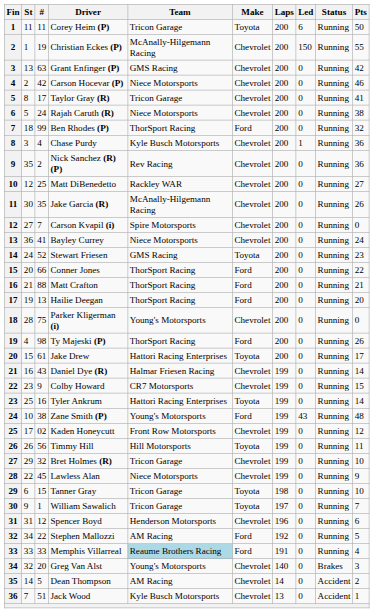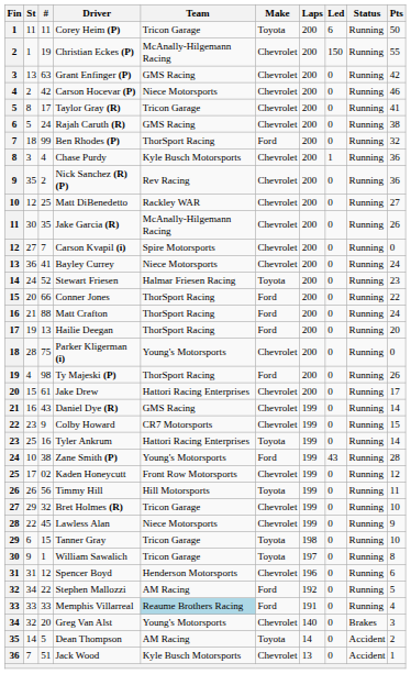 <table class="wikitable" style="font-size:95%">
 <tr>
 <th>Fin</th>
 <th>St</th>
 <th>#</th>
 <th>Driver</th>
 <th>Team</th>
 <th>Make</th>
 <th>Laps</th>
 <th>Led</th>
 <th>Status</th>
 <th>Pts</th>
 </tr>
 <tr>
 <th>1</th>
 <td>11</td>
 <td>11</td>
 <td>Corey Heim <strong>(P)</strong></td>
 <td>Tricon Garage</td>
 <td>Toyota</td>
 <td>200</td>
 <td>6</td>
 <td>Running</td>
 <td>50</td>
 </tr>
 <tr>
 <th>2</th>
 <td>1</td>
 <td>19</td>
 <td>Christian Eckes <strong>(P)</strong></td>
 <td>McAnally-Hilgemann Racing</td>
 <td>Chevrolet</td>
 <td>200</td>
 <td>150</td>
 <td>Running</td>
 <td>55</td>
 </tr>
 <tr>
 <th>3</th>
 <td>13</td>
 <td>63</td>
 <td>Grant Enfinger <strong>(P)</strong></td>
 <td>GMS Racing</td>
 <td>Chevrolet</td>
 <td>200</td>
 <td>0</td>
 <td>Running</td>
 <td>42</td>
 </tr>
 <tr>
 <th>4</th>
 <td>2</td>
 <td>42</td>
 <td>Carson Hocevar <strong>(P)</strong></td>
 <td>Niece Motorsports</td>
 <td>Chevrolet</td>
 <td>200</td>
 <td>0</td>
 <td>Running</td>
 <td>46</td>
 </tr>
 <tr>
 <th>5</th>
 <td>8</td>
 <td>17</td>
 <td>Taylor Gray <strong>(R)</strong></td>
 <td>Tricon Garage</td>
 <td>Chevrolet</td>
 <td>200</td>
 <td>0</td>
 <td>Running</td>
 <td>41</td>
 </tr>
 <tr>
 <th>6</th>
 <td>5</td>
 <td>24</td>
 <td>Rajah Caruth <strong>(R)</strong></td>
-<td>Niece Motorsports</td>
+<td>GMS Racing</td>
 <td>Chevrolet</td>
 <td>200</td>
 <td>0</td>
 <td>Running</td>
 <td>38</td>
 </tr>
 <tr>
 <th>7</th>
 <td>18</td>
 <td>99</td>
 <td>Ben Rhodes <strong>(P)</strong></td>
 <td>ThorSport Racing</td>
 <td>Ford</td>
 <td>200</td>
 <td>0</td>
 <td>Running</td>
 <td>32</td>
 </tr>
 <tr>
 <th>8</th>
 <td>3</td>
 <td>4</td>
 <td>Chase Purdy</td>
 <td>Kyle Busch Motorsports</td>
 <td>Chevrolet</td>
 <td>200</td>
 <td>1</td>
 <td>Running</td>
 <td>36</td>
 </tr>
 <tr>
 <th>9</th>
 <td>35</td>
 <td>2</td>
 <td>Nick Sanchez <strong>(R)</strong> <strong>(P)</strong></td>
 <td>Rev Racing</td>
 <td>Chevrolet</td>
 <td>200</td>
 <td>0</td>
 <td>Running</td>
 <td>36</td>
 </tr>
 <tr>
 <th>10</th>
 <td>12</td>
 <td>25</td>
 <td>Matt DiBenedetto</td>
 <td>Rackley WAR</td>
 <td>Chevrolet</td>
 <td>200</td>
 <td>0</td>
 <td>Running</td>
 <td>27</td>
 </tr>
 <tr>
 <th>11</th>
 <td>30</td>
 <td>35</td>
 <td>Jake Garcia <strong>(R)</strong></td>
 <td>McAnally-Hilgemann Racing</td>
 <td>Chevrolet</td>
 <td>200</td>
 <td>0</td>
 <td>Running</td>
 <td>26</td>
 </tr>
 <tr>
 <th>12</th>
 <td>27</td>
 <td>7</td>
 <td>Carson Kvapil <strong>(i)</strong></td>
 <td>Spire Motorsports</td>
 <td>Chevrolet</td>
 <td>200</td>
 <td>0</td>
 <td>Running</td>
 <td>0</td>
 </tr>
 <tr>
 <th>13</th>
 <td>36</td>
 <td>41</td>
 <td>Bayley Currey</td>
 <td>Niece Motorsports</td>
 <td>Chevrolet</td>
 <td>200</td>
 <td>0</td>
 <td>Running</td>
 <td>24</td>
 </tr>
 <tr>
 <th>14</th>
 <td>24</td>
 <td>52</td>
 <td>Stewart Friesen</td>
-<td>GMS Racing</td>
+<td>Halmar Friesen Racing</td>
 <td>Toyota</td>
 <td>200</td>
 <td>0</td>
 <td>Running</td>
 <td>23</td>
 </tr>
 <tr>
 <th>15</th>
 <td>20</td>
 <td>66</td>
 <td>Conner Jones</td>
 <td>ThorSport Racing</td>
 <td>Ford</td>
 <td>200</td>
 <td>0</td>
 <td>Running</td>
 <td>22</td>
 </tr>
 <tr>
 <th>16</th>
 <td>21</td>
 <td>88</td>
 <td>Matt Crafton</td>
 <td>ThorSport Racing</td>
 <td>Ford</td>
 <td>200</td>
 <td>0</td>
 <td>Running</td>
-<td>21</td>
+<td>24</td>
 </tr>
 <tr>
 <th>17</th>
 <td>19</td>
 <td>13</td>
 <td>Hailie Deegan</td>
 <td>ThorSport Racing</td>
 <td>Ford</td>
 <td>200</td>
 <td>0</td>
 <td>Running</td>
 <td>20</td>
 </tr>
 <tr>
 <th>18</th>
 <td>28</td>
 <td>75</td>
 <td>Parker Kligerman <strong>(i)</strong></td>
 <td>Young's Motorsports</td>
 <td>Chevrolet</td>
 <td>200</td>
 <td>0</td>
 <td>Running</td>
 <td>0</td>
 </tr>
 <tr>
 <th>19</th>
 <td>4</td>
 <td>98</td>
 <td>Ty Majeski <strong>(P)</strong></td>
 <td>ThorSport Racing</td>
 <td>Ford</td>
 <td>200</td>
 <td>0</td>
 <td>Running</td>
 <td>26</td>
 </tr>
 <tr>
 <th>20</th>
 <td>15</td>
 <td>61</td>
 <td>Jake Drew</td>
 <td>Hattori Racing Enterprises</td>
-<td>Toyota</td>
+<td>Chevrolet</td>
 <td>200</td>
 <td>0</td>
 <td>Running</td>
 <td>17</td>
 </tr>
 <tr>
 <th>21</th>
 <td>16</td>
 <td>43</td>
 <td>Daniel Dye <strong>(R)</strong></td>
-<td>Halmar Friesen Racing</td>
+<td>GMS Racing</td>
 <td>Chevrolet</td>
 <td>199</td>
 <td>0</td>
 <td>Running</td>
 <td>14</td>
 </tr>
 <tr>
 <th>22</th>
 <td>23</td>
 <td>9</td>
 <td>Colby Howard</td>
 <td>CR7 Motorsports</td>
 <td>Chevrolet</td>
 <td>199</td>
 <td>0</td>
 <td>Running</td>
 <td>15</td>
 </tr>
 <tr>
 <th>23</th>
 <td>25</td>
 <td>16</td>
 <td>Tyler Ankrum</td>
 <td>Hattori Racing Enterprises</td>
 <td>Toyota</td>
 <td>199</td>
 <td>0</td>
 <td>Running</td>
 <td>14</td>
 </tr>
 <tr>
 <th>24</th>
 <td>10</td>
 <td>38</td>
 <td>Zane Smith <strong>(P)</strong></td>
 <td>Young's Motorsports</td>
 <td>Ford</td>
 <td>199</td>
 <td>43</td>
 <td>Running</td>
-<td>48</td>
+<td>28</td>
 </tr>
 <tr>
 <th>25</th>
 <td>17</td>
 <td>02</td>
 <td>Kaden Honeycutt</td>
 <td>Front Row Motorsports</td>
 <td>Chevrolet</td>
 <td>199</td>
 <td>0</td>
 <td>Running</td>
 <td>12</td>
 </tr>
 <tr>
 <th>26</th>
 <td>26</td>
 <td>56</td>
 <td>Timmy Hill</td>
 <td>Hill Motorsports</td>
 <td>Toyota</td>
 <td>199</td>
 <td>0</td>
 <td>Running</td>
 <td>11</td>
 </tr>
 <tr>
 <th>27</th>
 <td>29</td>
 <td>32</td>
 <td>Bret Holmes <strong>(R)</strong></td>
 <td>Tricon Garage</td>
 <td>Chevrolet</td>
 <td>199</td>
 <td>0</td>
 <td>Running</td>
 <td>10</td>
 </tr>
 <tr>
 <th>28</th>
 <td>22</td>
 <td>45</td>
 <td>Lawless Alan</td>
 <td>Niece Motorsports</td>
 <td>Chevrolet</td>
 <td>199</td>
 <td>0</td>
 <td>Running</td>
 <td>9</td>
 </tr>
 <tr>
 <th>29</th>
 <td>6</td>
 <td>15</td>
 <td>Tanner Gray</td>
 <td>Tricon Garage</td>
 <td>Toyota</td>
 <td>198</td>
 <td>0</td>
 <td>Running</td>
 <td>10</td>
 </tr>
 <tr>
 <th>30</th>
 <td>9</td>
 <td>1</td>
 <td>William Sawalich</td>
 <td>Tricon Garage</td>
 <td>Toyota</td>
 <td>197</td>
 <td>0</td>
 <td>Running</td>
-<td>7</td>
+<td>8</td>
 </tr>
 <tr>
 <th>31</th>
 <td>31</td>
 <td>12</td>
 <td>Spencer Boyd</td>
 <td>Henderson Motorsports</td>
 <td>Chevrolet</td>
 <td>196</td>
 <td>0</td>
 <td>Running</td>
 <td>6</td>
 </tr>
 <tr>
 <th>32</th>
 <td>34</td>
 <td>22</td>
 <td>Stephen Mallozzi</td>
 <td>AM Racing</td>
 <td>Ford</td>
 <td>192</td>
 <td>0</td>
 <td>Running</td>
 <td>5</td>
 </tr>
 <tr>
 <th>33</th>
 <td>33</td>
 <td>33</td>
 <td>Memphis Villarreal</td>
 <td style="background: lightblue;">Reaume Brothers Racing</td>
 <td>Ford</td>
 <td>191</td>
 <td>0</td>
 <td>Running</td>
 <td>4</td>
 </tr>
 <tr>
 <th>34</th>
 <td>32</td>
 <td>20</td>
 <td>Greg Van Alst</td>
 <td>Young's Motorsports</td>
 <td>Chevrolet</td>
 <td>140</td>
 <td>0</td>
 <td>Brakes</td>
 <td>3</td>
 </tr>
 <tr>
 <th>35</th>
 <td>14</td>
 <td>5</td>
 <td>Dean Thompson</td>
 <td>AM Racing</td>
-<td>Chevrolet</td>
+<td>Toyota</td>
 <td>14</td>
 <td>0</td>
 <td>Accident</td>
 <td>2</td>
 </tr>
 <tr>
 <th>36</th>
 <td>7</td>
 <td>51</td>
 <td>Jack Wood</td>
 <td>Kyle Busch Motorsports</td>
 <td>Chevrolet</td>
 <td>13</td>
 <td>0</td>
 <td>Accident</td>
 <td>1</td>
 </tr>
 <tr>
 <th colspan="10"></th>
 </tr>
 </table>
